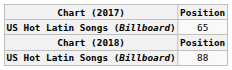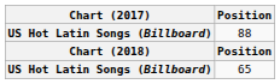 <table class="wikitable plainrowheaders" style="text-align:center">
 <tr>
 <th>Chart (2017)</th>
 <th>Position</th>
 </tr>
 <tr>
 <th scope="row">US Hot Latin Songs (<em>Billboard</em>)</th>
-<td>65</td>
+<td>88</td>
 </tr>
 <tr>
 <th>Chart (2018)</th>
 <th>Position</th>
 </tr>
 <tr>
 <th scope="row">US Hot Latin Songs (<em>Billboard</em>)</th>
-<td>88</td>
+<td>65</td>
 </tr>
 </table>
